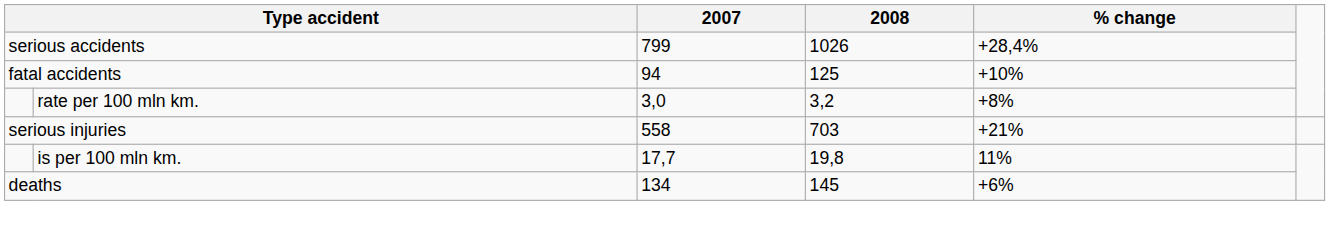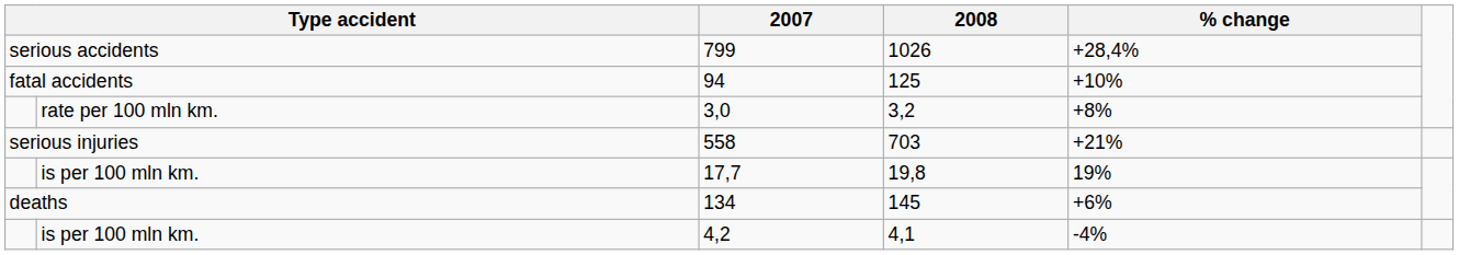 <table class="wikitable" style="width:95%">
 <tr>
 <th colspan="2">Type accident</th>
 <th>2007</th>
 <th>2008</th>
 <th>% change</th>
 </tr>
 <tr>
 <td colspan="2">serious accidents</td>
 <td>799</td>
 <td>1026</td>
 <td><span> +28,4%</span></td>
 </tr>
 <tr>
 <td colspan="2">fatal accidents</td>
 <td>94</td>
 <td>125</td>
 <td><span> +10% </span></td>
 </tr>
 <tr>
 <td></td>
 <td>rate per 100 mln km.</td>
 <td>3,0</td>
 <td>3,2</td>
 <td><span> +8% </span></td>
 </tr>
 <tr>
 <td colspan="2">serious injuries</td>
 <td>558</td>
 <td>703</td>
 <td><span> +21% </span></td>
 <td></td>
 </tr>
 <tr>
 <td></td>
 <td>is per 100 mln km.</td>
 <td>17,7</td>
 <td>19,8</td>
-<td><span> 11%</span></td>
+<td><span> 19%</span></td>
 </tr>
 <tr>
 <td colspan="2">deaths</td>
 <td>134</td>
 <td>145</td>
 <td><span> +6%</span></td>
 </tr>
+<tr>
+<td></td>
+<td>is per 100 mln km.</td>
+<td>4,2</td>
+<td>4,1</td>
+<td><span> -4%</span></td>
+<td></td>
+</tr>
 </table>
